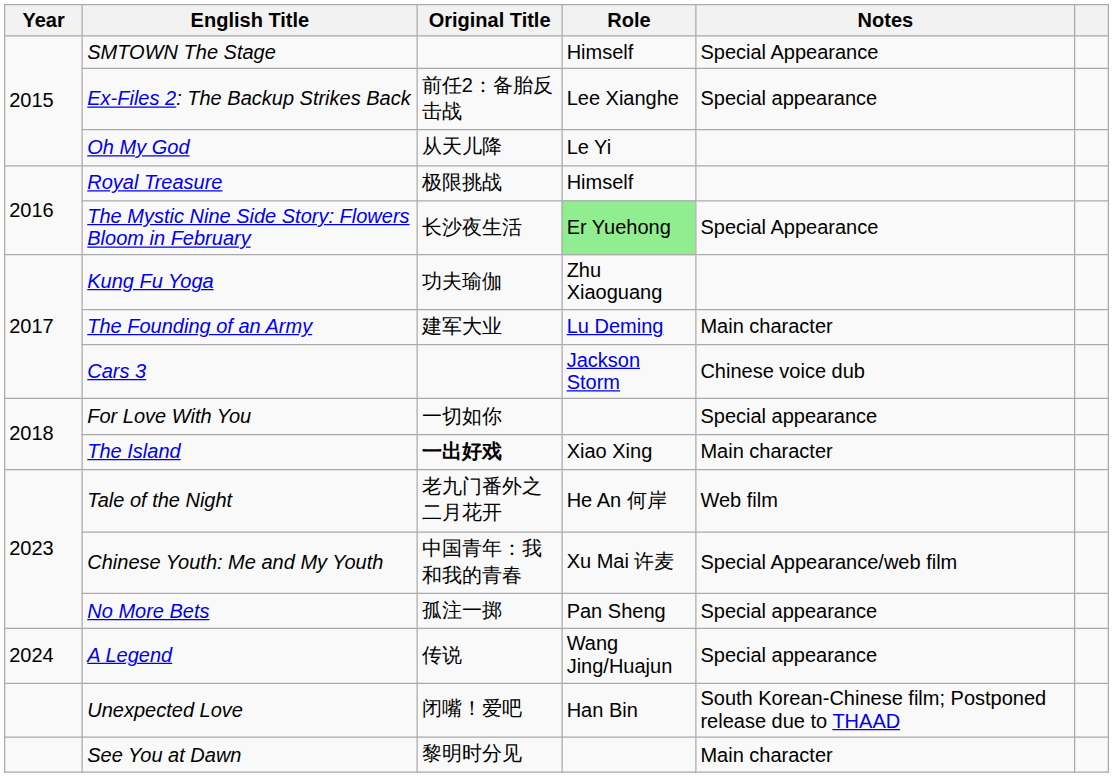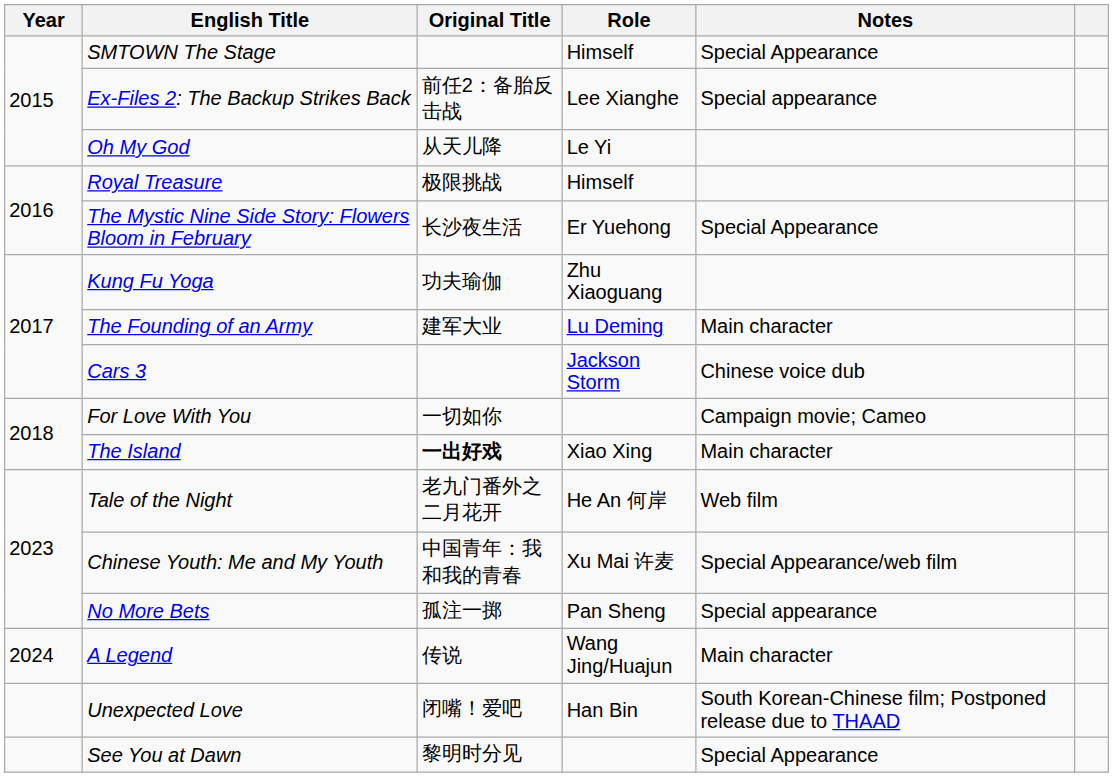 <table class="wikitable plainrowheaders sortable" style="width:100%">
 <tr>
 <th scope="col" style="width:7%">Year</th>
 <th scope="col" style="width:30%">English Title</th>
 <th scope="col" style="width:13%">Original Title</th>
 <th scope="col" style="width:12%">Role</th>
 <th scope="col" class="unsortable" style="width:34%">Notes</th>
 <th scope="col" class="unsortable" style="width:3%"></th>
 </tr>
 <tr>
 <td rowspan="3">2015</td>
 <td><em>SMTOWN The Stage</em></td>
 <td></td>
 <td>Himself</td>
 <td>Special Appearance</td>
 <td></td>
 </tr>
 <tr>
 <td><em><a href='#'>Ex-Files 2</a>: The Backup Strikes Back</em></td>
 <td>前任2：备胎反击战</td>
 <td>Lee Xianghe</td>
 <td>Special appearance</td>
 <td></td>
 </tr>
 <tr>
 <td><em><a href='#'>Oh My God</a></em></td>
 <td>从天儿降</td>
 <td>Le Yi</td>
 <td></td>
 <td></td>
 </tr>
 <tr>
 <td rowspan="2">2016</td>
 <td><em><a href='#'>Royal Treasure</a></em></td>
 <td>极限挑战</td>
 <td>Himself</td>
 <td></td>
 <td></td>
 </tr>
 <tr>
 <td><em><a href='#'>The Mystic Nine Side Story: Flowers Bloom in February</a></em></td>
 <td>长沙夜生活</td>
-<td style="background: lightgreen;">Er Yuehong</td>
+<td>Er Yuehong</td>
 <td>Special Appearance</td>
 <td></td>
 </tr>
 <tr>
 <td rowspan="3">2017</td>
 <td><em><a href='#'>Kung Fu Yoga</a></em></td>
 <td>功夫瑜伽</td>
 <td>Zhu Xiaoguang</td>
 <td></td>
 <td></td>
 </tr>
 <tr>
 <td><em><a href='#'>The Founding of an Army</a></em></td>
 <td>建军大业</td>
 <td><a href='#'>Lu Deming</a></td>
 <td>Main character</td>
 <td></td>
 </tr>
 <tr>
 <td><em><a href='#'>Cars 3</a></em></td>
 <td></td>
 <td><a href='#'>Jackson Storm</a></td>
 <td>Chinese voice dub</td>
 <td></td>
 </tr>
 <tr>
 <td rowspan="2">2018</td>
 <td><em>For Love With You</em></td>
 <td>一切如你</td>
 <td></td>
-<td>Special appearance</td>
+<td>Campaign movie; Cameo</td>
 <td></td>
 </tr>
 <tr>
 <td><em><a href='#'>The Island</a></em></td>
 <td><strong>一出好戏</strong></td>
 <td>Xiao Xing</td>
 <td>Main character</td>
 <td></td>
 </tr>
 <tr>
 <td rowspan="3">2023</td>
 <td><em>Tale of the Night</em></td>
 <td>老九门番外之二月花开</td>
 <td>He An 何岸</td>
 <td>Web film</td>
 <td></td>
 </tr>
 <tr>
 <td><em>Chinese Youth: Me and My Youth</em></td>
 <td>中国青年：我和我的青春</td>
 <td>Xu Mai 许麦</td>
 <td>Special Appearance/web film</td>
 <td></td>
 </tr>
 <tr>
 <td><em><a href='#'>No More Bets</a></em></td>
 <td>孤注一掷</td>
 <td>Pan Sheng</td>
 <td>Special appearance</td>
 <td></td>
 </tr>
 <tr>
 <td>2024</td>
 <td><em><a href='#'>A Legend</a></em></td>
 <td>传说</td>
 <td>Wang Jing/Huajun</td>
-<td>Special appearance</td>
+<td>Main character</td>
 <td></td>
 </tr>
 <tr>
 <td></td>
 <td><em>Unexpected Love</em></td>
 <td>闭嘴！爱吧</td>
 <td>Han Bin</td>
 <td>South Korean-Chinese film; Postponed release due to <a href='#'>THAAD</a></td>
 <td></td>
 </tr>
 <tr>
 <td></td>
 <td><em>See You at Dawn</em></td>
 <td>黎明时分见</td>
 <td></td>
-<td>Main character</td>
+<td>Special Appearance</td>
 <td></td>
 </tr>
 </table>
